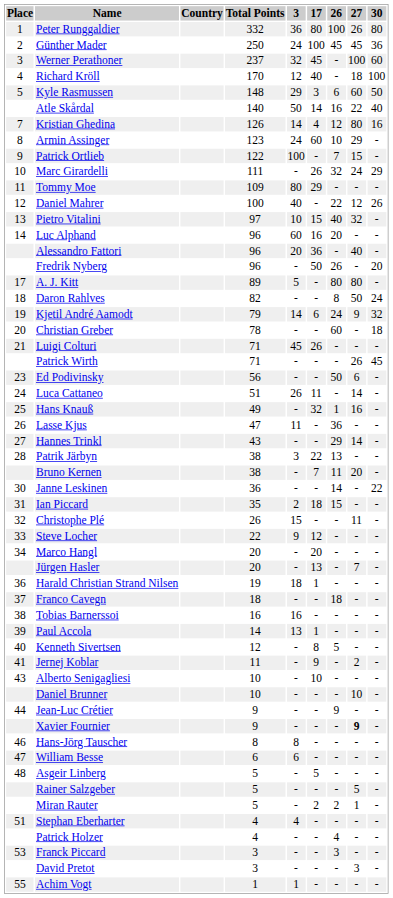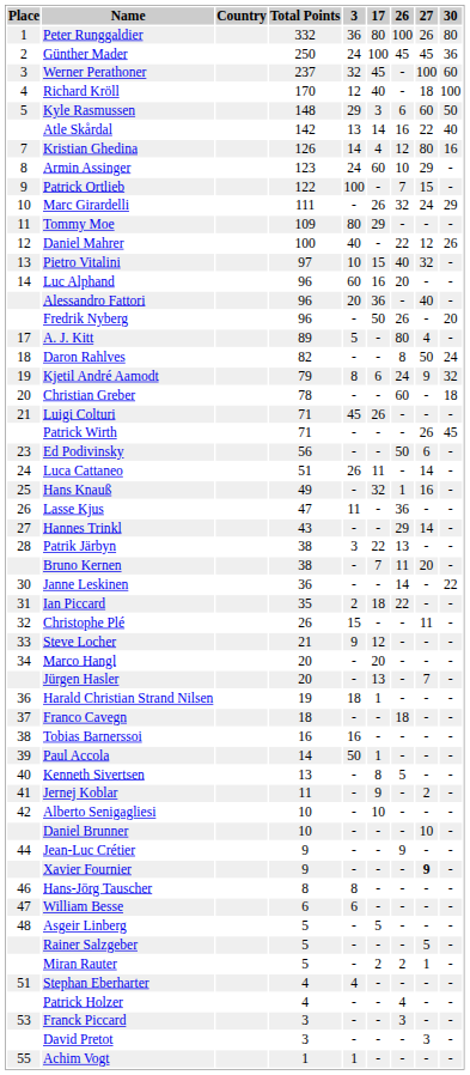 <table border="0" style="border: 1px solid #999; background-color:#FFFFFF; text-align:center">
 <tr align="center" bgcolor="#CCCCCC">
 <th>Place</th>
 <th>Name</th>
 <th>Country</th>
 <th>Total Points</th>
 <th>3</th>
 <th>17</th>
 <th>26</th>
 <th>27</th>
 <th>30</th>
 </tr>
 <tr bgcolor="#EFEFEF">
 <td>1</td>
 <td align="left"><a href='#'>Peter Runggaldier</a></td>
 <td align="left"></td>
 <td>332</td>
 <td>36</td>
 <td>80</td>
 <td>100</td>
 <td>26</td>
 <td>80</td>
 </tr>
 <tr>
 <td>2</td>
 <td align="left"><a href='#'>Günther Mader</a></td>
 <td align="left"></td>
 <td>250</td>
 <td>24</td>
 <td>100</td>
 <td>45</td>
 <td>45</td>
 <td>36</td>
 </tr>
 <tr bgcolor="#EFEFEF">
 <td>3</td>
 <td align="left"><a href='#'>Werner Perathoner</a></td>
 <td align="left"></td>
 <td>237</td>
 <td>32</td>
 <td>45</td>
 <td>-</td>
 <td>100</td>
 <td>60</td>
 </tr>
 <tr>
 <td>4</td>
 <td align="left"><a href='#'>Richard Kröll</a></td>
 <td align="left"></td>
 <td>170</td>
 <td>12</td>
 <td>40</td>
 <td>-</td>
 <td>18</td>
 <td>100</td>
 </tr>
 <tr bgcolor="#EFEFEF">
 <td>5</td>
 <td align="left"><a href='#'>Kyle Rasmussen</a></td>
 <td align="left"></td>
 <td>148</td>
 <td>29</td>
 <td>3</td>
 <td>6</td>
 <td>60</td>
 <td>50</td>
 </tr>
 <tr>
 <td></td>
 <td align="left"><a href='#'>Atle Skårdal</a></td>
 <td align="left"></td>
-<td>140</td>
-<td>50</td>
+<td>142</td>
+<td>13</td>
 <td>14</td>
 <td>16</td>
 <td>22</td>
 <td>40</td>
 </tr>
 <tr bgcolor="#EFEFEF">
 <td>7</td>
 <td align="left"><a href='#'>Kristian Ghedina</a></td>
 <td align="left"></td>
 <td>126</td>
 <td>14</td>
 <td>4</td>
 <td>12</td>
 <td>80</td>
 <td>16</td>
 </tr>
 <tr>
 <td>8</td>
 <td align="left"><a href='#'>Armin Assinger</a></td>
 <td align="left"></td>
 <td>123</td>
 <td>24</td>
 <td>60</td>
 <td>10</td>
 <td>29</td>
 <td>-</td>
 </tr>
 <tr bgcolor="#EFEFEF">
 <td>9</td>
 <td align="left"><a href='#'>Patrick Ortlieb</a></td>
 <td align="left"></td>
 <td>122</td>
 <td>100</td>
 <td>-</td>
 <td>7</td>
 <td>15</td>
 <td>-</td>
 </tr>
 <tr>
 <td>10</td>
 <td align="left"><a href='#'>Marc Girardelli</a></td>
 <td align="left"></td>
 <td>111</td>
 <td>-</td>
 <td>26</td>
 <td>32</td>
 <td>24</td>
 <td>29</td>
 </tr>
 <tr bgcolor="#EFEFEF">
 <td>11</td>
 <td align="left"><a href='#'>Tommy Moe</a></td>
 <td align="left"></td>
 <td>109</td>
 <td>80</td>
 <td>29</td>
 <td>-</td>
 <td>-</td>
 <td>-</td>
 </tr>
 <tr>
 <td>12</td>
 <td align="left"><a href='#'>Daniel Mahrer</a></td>
 <td align="left"></td>
 <td>100</td>
 <td>40</td>
 <td>-</td>
 <td>22</td>
 <td>12</td>
 <td>26</td>
 </tr>
 <tr bgcolor="#EFEFEF">
 <td>13</td>
 <td align="left"><a href='#'>Pietro Vitalini</a></td>
 <td align="left"></td>
 <td>97</td>
 <td>10</td>
 <td>15</td>
 <td>40</td>
 <td>32</td>
 <td>-</td>
 </tr>
 <tr>
 <td>14</td>
 <td align="left"><a href='#'>Luc Alphand</a></td>
 <td align="left"></td>
 <td>96</td>
 <td>60</td>
 <td>16</td>
 <td>20</td>
 <td>-</td>
 <td>-</td>
 </tr>
 <tr bgcolor="#EFEFEF">
 <td></td>
 <td align="left"><a href='#'>Alessandro Fattori</a></td>
 <td align="left"></td>
 <td>96</td>
 <td>20</td>
 <td>36</td>
 <td>-</td>
 <td>40</td>
 <td>-</td>
 </tr>
 <tr>
 <td></td>
 <td align="left"><a href='#'>Fredrik Nyberg</a></td>
 <td align="left"></td>
 <td>96</td>
 <td>-</td>
 <td>50</td>
 <td>26</td>
 <td>-</td>
 <td>20</td>
 </tr>
 <tr bgcolor="#EFEFEF">
 <td>17</td>
 <td align="left"><a href='#'>A. J. Kitt</a></td>
 <td align="left"></td>
 <td>89</td>
 <td>5</td>
 <td>-</td>
 <td>80</td>
-<td>80</td>
+<td>4</td>
 <td>-</td>
 </tr>
 <tr>
 <td>18</td>
 <td align="left"><a href='#'>Daron Rahlves</a></td>
 <td align="left"></td>
 <td>82</td>
 <td>-</td>
 <td>-</td>
 <td>8</td>
 <td>50</td>
 <td>24</td>
 </tr>
 <tr bgcolor="#EFEFEF">
 <td>19</td>
 <td align="left"><a href='#'>Kjetil André Aamodt</a></td>
 <td align="left"></td>
 <td>79</td>
-<td>14</td>
+<td>8</td>
 <td>6</td>
 <td>24</td>
 <td>9</td>
 <td>32</td>
 </tr>
 <tr>
 <td>20</td>
 <td align="left"><a href='#'>Christian Greber</a></td>
 <td align="left"></td>
 <td>78</td>
 <td>-</td>
 <td>-</td>
 <td>60</td>
 <td>-</td>
 <td>18</td>
 </tr>
 <tr bgcolor="#EFEFEF">
 <td>21</td>
 <td align="left"><a href='#'>Luigi Colturi</a></td>
 <td align="left"></td>
 <td>71</td>
 <td>45</td>
 <td>26</td>
 <td>-</td>
 <td>-</td>
 <td>-</td>
 </tr>
 <tr>
 <td></td>
 <td align="left"><a href='#'>Patrick Wirth</a></td>
 <td align="left"></td>
 <td>71</td>
 <td>-</td>
 <td>-</td>
 <td>-</td>
 <td>26</td>
 <td>45</td>
 </tr>
 <tr bgcolor="#EFEFEF">
 <td>23</td>
 <td align="left"><a href='#'>Ed Podivinsky</a></td>
 <td align="left"></td>
 <td>56</td>
 <td>-</td>
 <td>-</td>
 <td>50</td>
 <td>6</td>
 <td>-</td>
 </tr>
 <tr>
 <td>24</td>
 <td align="left"><a href='#'>Luca Cattaneo</a></td>
 <td align="left"></td>
 <td>51</td>
 <td>26</td>
 <td>11</td>
 <td>-</td>
 <td>14</td>
 <td>-</td>
 </tr>
 <tr bgcolor="#EFEFEF">
 <td>25</td>
 <td align="left"><a href='#'>Hans Knauß</a></td>
 <td align="left"></td>
 <td>49</td>
 <td>-</td>
 <td>32</td>
 <td>1</td>
 <td>16</td>
 <td>-</td>
 </tr>
 <tr>
 <td>26</td>
 <td align="left"><a href='#'>Lasse Kjus</a></td>
 <td align="left"></td>
 <td>47</td>
 <td>11</td>
 <td>-</td>
 <td>36</td>
 <td>-</td>
 <td>-</td>
 </tr>
 <tr bgcolor="#EFEFEF">
 <td>27</td>
 <td align="left"><a href='#'>Hannes Trinkl</a></td>
 <td align="left"></td>
 <td>43</td>
 <td>-</td>
 <td>-</td>
 <td>29</td>
 <td>14</td>
 <td>-</td>
 </tr>
 <tr>
 <td>28</td>
 <td align="left"><a href='#'>Patrik Järbyn</a></td>
 <td align="left"></td>
 <td>38</td>
 <td>3</td>
 <td>22</td>
 <td>13</td>
 <td>-</td>
 <td>-</td>
 </tr>
 <tr bgcolor="#EFEFEF">
 <td></td>
 <td align="left"><a href='#'>Bruno Kernen</a></td>
 <td align="left"></td>
 <td>38</td>
 <td>-</td>
 <td>7</td>
 <td>11</td>
 <td>20</td>
 <td>-</td>
 </tr>
 <tr>
 <td>30</td>
 <td align="left"><a href='#'>Janne Leskinen</a></td>
 <td align="left"></td>
 <td>36</td>
 <td>-</td>
 <td>-</td>
 <td>14</td>
 <td>-</td>
 <td>22</td>
 </tr>
 <tr bgcolor="#EFEFEF">
 <td>31</td>
 <td align="left"><a href='#'>Ian Piccard</a></td>
 <td align="left"></td>
 <td>35</td>
 <td>2</td>
 <td>18</td>
-<td>15</td>
+<td>22</td>
 <td>-</td>
 <td>-</td>
 </tr>
 <tr>
 <td>32</td>
 <td align="left"><a href='#'>Christophe Plé</a></td>
 <td align="left"></td>
 <td>26</td>
 <td>15</td>
 <td>-</td>
 <td>-</td>
 <td>11</td>
 <td>-</td>
 </tr>
 <tr bgcolor="#EFEFEF">
 <td>33</td>
 <td align="left"><a href='#'>Steve Locher</a></td>
 <td align="left"></td>
-<td>22</td>
+<td>21</td>
 <td>9</td>
 <td>12</td>
 <td>-</td>
 <td>-</td>
 <td>-</td>
 </tr>
 <tr>
 <td>34</td>
 <td align="left"><a href='#'>Marco Hangl</a></td>
 <td align="left"></td>
 <td>20</td>
 <td>-</td>
 <td>20</td>
 <td>-</td>
 <td>-</td>
 <td>-</td>
 </tr>
 <tr bgcolor="#EFEFEF">
 <td></td>
 <td align="left"><a href='#'>Jürgen Hasler</a></td>
 <td align="left"></td>
 <td>20</td>
 <td>-</td>
 <td>13</td>
 <td>-</td>
 <td>7</td>
 <td>-</td>
 </tr>
 <tr>
 <td>36</td>
 <td align="left"><a href='#'>Harald Christian Strand Nilsen</a></td>
 <td align="left"></td>
 <td>19</td>
 <td>18</td>
 <td>1</td>
 <td>-</td>
 <td>-</td>
 <td>-</td>
 </tr>
 <tr bgcolor="#EFEFEF">
 <td>37</td>
 <td align="left"><a href='#'>Franco Cavegn</a></td>
 <td align="left"></td>
 <td>18</td>
 <td>-</td>
 <td>-</td>
 <td>18</td>
 <td>-</td>
 <td>-</td>
 </tr>
 <tr>
 <td>38</td>
 <td align="left"><a href='#'>Tobias Barnerssoi</a></td>
 <td align="left"></td>
 <td>16</td>
 <td>16</td>
 <td>-</td>
 <td>-</td>
 <td>-</td>
 <td>-</td>
 </tr>
 <tr bgcolor="#EFEFEF">
 <td>39</td>
 <td align="left"><a href='#'>Paul Accola</a></td>
 <td align="left"></td>
 <td>14</td>
-<td>13</td>
+<td>50</td>
 <td>1</td>
 <td>-</td>
 <td>-</td>
 <td>-</td>
 </tr>
 <tr>
 <td>40</td>
 <td align="left"><a href='#'>Kenneth Sivertsen</a></td>
 <td align="left"></td>
-<td>12</td>
+<td>13</td>
 <td>-</td>
 <td>8</td>
 <td>5</td>
 <td>-</td>
 <td>-</td>
 </tr>
 <tr bgcolor="#EFEFEF">
 <td>41</td>
 <td align="left"><a href='#'>Jernej Koblar</a></td>
 <td align="left"></td>
 <td>11</td>
 <td>-</td>
 <td>9</td>
 <td>-</td>
 <td>2</td>
 <td>-</td>
 </tr>
 <tr>
-<td>43</td>
+<td>42</td>
 <td align="left"><a href='#'>Alberto Senigagliesi</a></td>
 <td align="left"></td>
 <td>10</td>
 <td>-</td>
 <td>10</td>
 <td>-</td>
 <td>-</td>
 <td>-</td>
 </tr>
 <tr bgcolor="#EFEFEF">
 <td></td>
 <td align="left"><a href='#'>Daniel Brunner</a></td>
 <td align="left"></td>
 <td>10</td>
 <td>-</td>
 <td>-</td>
 <td>-</td>
 <td>10</td>
 <td>-</td>
 </tr>
 <tr>
 <td>44</td>
 <td align="left"><a href='#'>Jean-Luc Crétier</a></td>
 <td align="left"></td>
 <td>9</td>
 <td>-</td>
 <td>-</td>
 <td>9</td>
 <td>-</td>
 <td>-</td>
 </tr>
 <tr bgcolor="#EFEFEF">
 <td></td>
 <td align="left"><a href='#'>Xavier Fournier</a></td>
 <td align="left"></td>
 <td>9</td>
 <td>-</td>
 <td>-</td>
 <td>-</td>
 <td><strong>9</strong></td>
 <td>-</td>
 </tr>
 <tr>
 <td>46</td>
 <td align="left"><a href='#'>Hans-Jörg Tauscher</a></td>
 <td align="left"></td>
 <td>8</td>
 <td>8</td>
 <td>-</td>
 <td>-</td>
 <td>-</td>
 <td>-</td>
 </tr>
 <tr bgcolor="#EFEFEF">
 <td>47</td>
 <td align="left"><a href='#'>William Besse</a></td>
 <td align="left"></td>
 <td>6</td>
 <td>6</td>
 <td>-</td>
 <td>-</td>
 <td>-</td>
 <td>-</td>
 </tr>
 <tr>
 <td>48</td>
 <td align="left"><a href='#'>Asgeir Linberg</a></td>
 <td align="left"></td>
 <td>5</td>
 <td>-</td>
 <td>5</td>
 <td>-</td>
 <td>-</td>
 <td>-</td>
 </tr>
 <tr bgcolor="#EFEFEF">
 <td></td>
 <td align="left"><a href='#'>Rainer Salzgeber</a></td>
 <td align="left"></td>
 <td>5</td>
 <td>-</td>
 <td>-</td>
 <td>-</td>
 <td>5</td>
 <td>-</td>
 </tr>
 <tr>
 <td></td>
 <td align="left"><a href='#'>Miran Rauter</a></td>
 <td align="left"></td>
 <td>5</td>
 <td>-</td>
 <td>2</td>
 <td>2</td>
 <td>1</td>
 <td>-</td>
 </tr>
 <tr bgcolor="#EFEFEF">
 <td>51</td>
 <td align="left"><a href='#'>Stephan Eberharter</a></td>
 <td align="left"></td>
 <td>4</td>
 <td>4</td>
 <td>-</td>
 <td>-</td>
 <td>-</td>
 <td>-</td>
 </tr>
 <tr>
 <td></td>
 <td align="left"><a href='#'>Patrick Holzer</a></td>
 <td align="left"></td>
 <td>4</td>
 <td>-</td>
 <td>-</td>
 <td>4</td>
 <td>-</td>
 <td>-</td>
 </tr>
 <tr bgcolor="#EFEFEF">
 <td>53</td>
 <td align="left"><a href='#'>Franck Piccard</a></td>
 <td align="left"></td>
 <td>3</td>
 <td>-</td>
 <td>-</td>
 <td>3</td>
 <td>-</td>
 <td>-</td>
 </tr>
 <tr>
 <td></td>
 <td align="left"><a href='#'>David Pretot</a></td>
 <td align="left"></td>
 <td>3</td>
 <td>-</td>
 <td>-</td>
 <td>-</td>
 <td>3</td>
 <td>-</td>
 </tr>
 <tr bgcolor="#EFEFEF">
 <td>55</td>
 <td align="left"><a href='#'>Achim Vogt</a></td>
 <td align="left"></td>
 <td>1</td>
 <td>1</td>
 <td>-</td>
 <td>-</td>
 <td>-</td>
 <td>-</td>
 </tr>
 </table>
